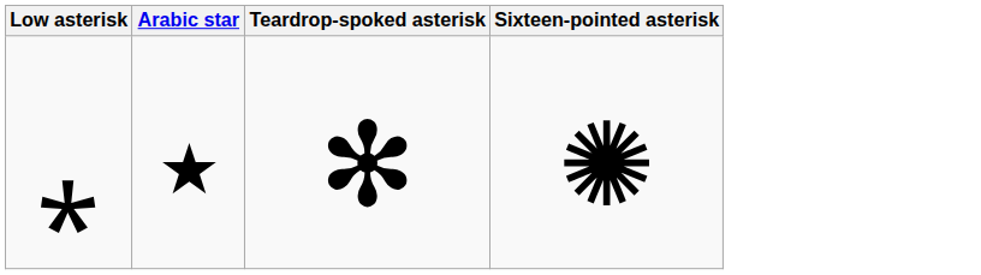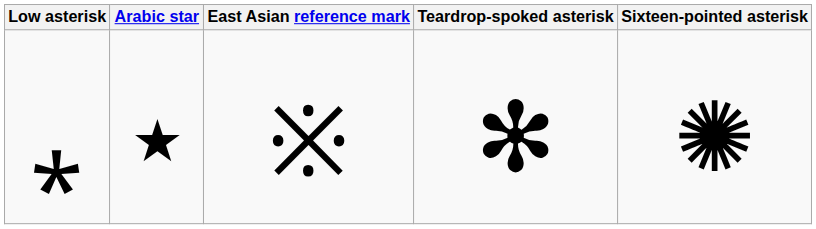 <table class="wikitable" style="text-align:center;" cellpadding="10">
 <tr>
 <th>Low asterisk</th>
 <th><a href='#'>Arabic star</a></th>
+<th>East Asian <a href='#'>reference mark</a></th>
 <th>Teardrop-spoked asterisk</th>
 <th>Sixteen-pointed asterisk</th>
 </tr>
 <tr style="font-size: 6em;">
 <td style="padding:15pt; padding-top:30pt;" class="Unicode">⁎</td>
 <td style="padding:15pt; padding-top:30pt;" class="Unicode">٭</td>
+<td style="padding:15pt; padding-top:30pt;" class="Unicode">※</td>
 <td style="padding:15pt; padding-top:30pt;" class="Unicode">✻</td>
 <td style="padding:15pt; padding-top:30pt;" class="Unicode">✺</td>
 </tr>
 </table>
